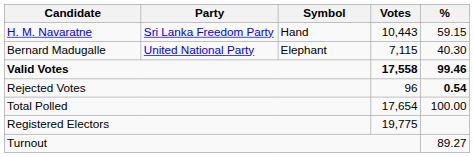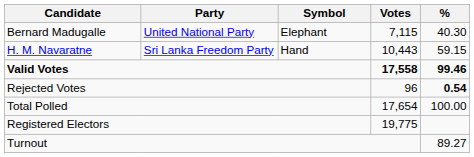 <table class="wikitable" border="1" style="text-align:right;">
 <tr>
 <th align=left width="180">Candidate</th>
 <th align=left width="180">Party</th>
 <th align=left width="120">Symbol</th>
 <th align=left width="60">Votes</th>
 <th align=left width="60">%</th>
 </tr>
 <tr>
+<td align=left>Bernard Madugalle</td>
+<td align=left><a href='#'>United National Party</a></td>
+<td align=left>Elephant</td>
+<td align=right>7,115</td>
+<td align=right>40.30</td>
+</tr>
+<tr>
 <td align=left><a href='#'>H. M. Navaratne</a></td>
 <td align=left><a href='#'>Sri Lanka Freedom Party</a></td>
 <td align=left>Hand</td>
 <td align=right>10,443</td>
 <td align=right>59.15</td>
-</tr>
-<tr>
-<td align=left>Bernard Madugalle</td>
-<td align=left><a href='#'>United National Party</a></td>
-<td align=left>Elephant</td>
-<td align=right>7,115</td>
-<td align=right>40.30</td>
 </tr>
 <tr>
 <td align=left colspan=3><strong>Valid Votes</strong></td>
 <td align=right><strong>17,558</strong></td>
 <td align=right><strong>99.46</strong></td>
 </tr>
 <tr>
 <td align=left colspan=3>Rejected Votes</td>
 <td align=right>96</td>
 <td align=right><strong>0.54</strong></td>
 </tr>
 <tr>
 <td align=left colspan=3>Total Polled</td>
 <td align=right>17,654</td>
 <td align=right>100.00</td>
 </tr>
 <tr>
 <td align=left colspan=3>Registered Electors</td>
 <td align=right>19,775</td>
 <td></td>
 </tr>
 <tr>
 <td align=left colspan=4>Turnout</td>
 <td align=right>89.27</td>
 </tr>
 </table>
